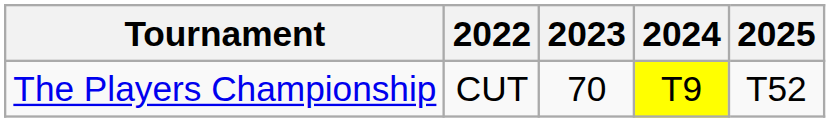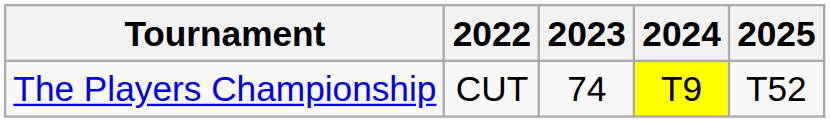 <table class="wikitable" style="font-size:95%;text-align:center;">
 <tr>
 <th>Tournament</th>
 <th>2022</th>
 <th>2023</th>
 <th>2024</th>
 <th>2025</th>
 </tr>
 <tr>
 <td align=left><a href='#'>The Players Championship</a></td>
 <td>CUT</td>
-<td>70</td>
+<td>74</td>
 <td style="background:yellow;">T9</td>
 <td>T52</td>
 </tr>
 </table>
